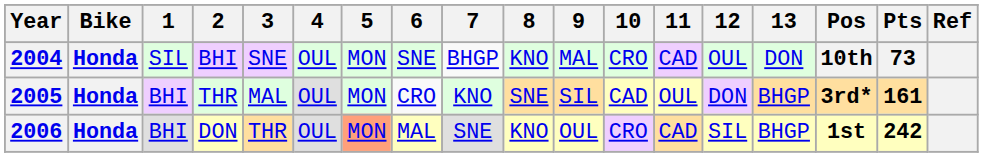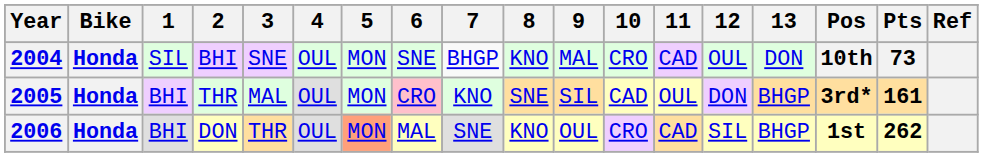 <table class="wikitable" style="text-align:center; font-size:90%">
 <tr>
 <th>Year</th>
 <th>Bike</th>
 <th>1</th>
 <th>2</th>
 <th>3</th>
 <th>4</th>
 <th>5</th>
 <th>6</th>
 <th>7</th>
 <th>8</th>
 <th>9</th>
 <th>10</th>
 <th>11</th>
 <th>12</th>
 <th>13</th>
 <th>Pos</th>
 <th>Pts</th>
 <th>Ref</th>
 </tr>
 <tr>
 <th><a href='#'>2004</a></th>
 <th><a href='#'>Honda</a></th>
 <td style="background:#dfffdf;"><a href='#'>SIL</a><br></td>
 <td style="background:#efcfff;"><a href='#'>BHI</a><br></td>
 <td style="background:#efcfff;"><a href='#'>SNE</a><br></td>
 <td style="background:#dfffdf;"><a href='#'>OUL</a><br></td>
 <td style="background:#dfffdf;"><a href='#'>MON</a><br></td>
 <td style="background:#dfffdf;"><a href='#'>SNE</a><br></td>
 <td><a href='#'>BHGP</a></td>
 <td style="background:#dfffdf;"><a href='#'>KNO</a><br></td>
 <td style="background:#dfffdf;"><a href='#'>MAL</a><br></td>
 <td style="background:#dfffdf;"><a href='#'>CRO</a><br></td>
 <td style="background:#efcfff;"><a href='#'>CAD</a><br></td>
 <td style="background:#dfffdf;"><a href='#'>OUL</a><br></td>
 <td style="background:#dfffdf;"><a href='#'>DON</a><br></td>
 <th>10th</th>
 <th>73</th>
 <th></th>
 </tr>
 <tr>
 <th><a href='#'>2005</a></th>
 <th><a href='#'>Honda</a></th>
 <td style="background:#efcfff;"><a href='#'>BHI</a><br></td>
 <td style="background:#dfffdf;"><a href='#'>THR</a><br></td>
 <td style="background:#dfffdf;"><a href='#'>MAL</a><br></td>
 <td style="background:#dfdfdf;"><a href='#'>OUL</a><br></td>
 <td style="background:#dfffdf;"><a href='#'>MON</a><br></td>
-<td><a href='#'>CRO</a></td>
+<td style="background: pink;"><a href='#'>CRO</a></td>
 <td style="background:#dfffdf;"><a href='#'>KNO</a><br></td>
 <td style="background:#ffdf9f;"><a href='#'>SNE</a><br></td>
 <td style="background:#ffdf9f;"><a href='#'>SIL</a><br></td>
 <td style="background:#ffffbf;"><a href='#'>CAD</a><br></td>
 <td style="background:#ffffbf;"><a href='#'>OUL</a><br></td>
 <td style="background:#efcfff;"><a href='#'>DON</a><br></td>
 <td style="background:#ffdf9f;"><a href='#'>BHGP</a><br></td>
 <td style="background:#ffdf9f;"><strong>3rd*</strong></td>
 <td style="background:#ffdf9f;"><strong>161</strong></td>
 <th></th>
 </tr>
 <tr>
 <th><a href='#'>2006</a></th>
 <th><a href='#'>Honda</a></th>
 <td style="background:#dfdfdf;"><a href='#'>BHI</a><br></td>
 <td style="background:#ffffbf;"><a href='#'>DON</a><br></td>
 <td style="background:#ffdf9f;"><a href='#'>THR</a><br></td>
 <td style="background:#dfdfdf;"><a href='#'>OUL</a><br></td>
 <td style="background: lightsalmon;"><a href='#'>MON</a></td>
 <td style="background:#ffffbf;"><a href='#'>MAL</a><br></td>
 <td style="background:#dfdfdf;"><a href='#'>SNE</a><br></td>
 <td style="background:#ffffbf;"><a href='#'>KNO</a><br></td>
 <td style="background:#ffffbf;"><a href='#'>OUL</a><br></td>
 <td style="background:#efcfff;"><a href='#'>CRO</a><br></td>
 <td style="background:#ffdf9f;"><a href='#'>CAD</a><br></td>
 <td style="background:#ffffbf;"><a href='#'>SIL</a><br></td>
 <td style="background:#ffffbf;"><a href='#'>BHGP</a><br></td>
 <td style="background:#ffffbf;"><strong>1st</strong></td>
-<td style="background:#ffffbf;"><strong>242</strong></td>
+<td style="background:#ffffbf;"><strong>262</strong></td>
 <th></th>
 </tr>
 </table>
